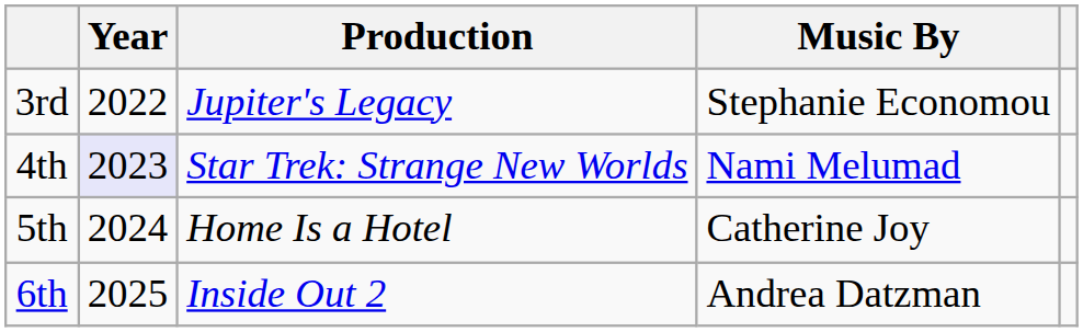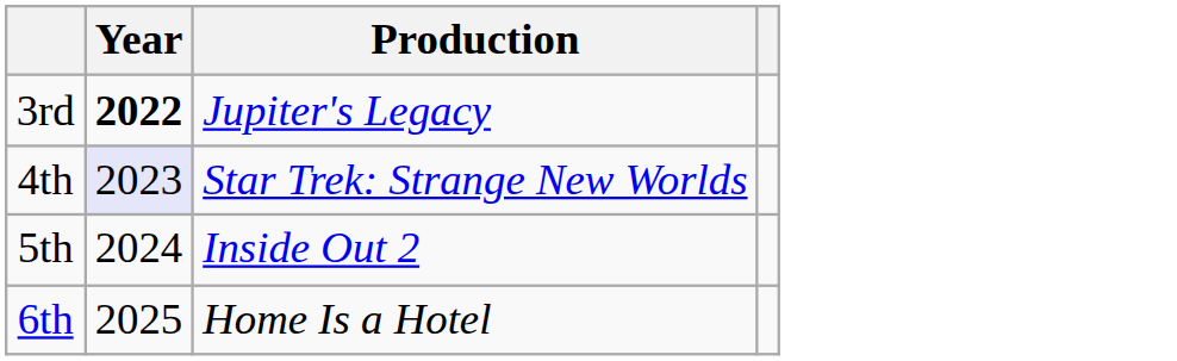 <table class="wikitable">
 <tr>
 <th scope="col"></th>
 <th scope="col">Year</th>
 <th scope="col">Production</th>
-<th scope="col">Music By</th>
 <th scope="col"></th>
 </tr>
 <tr>
 <td scope="row" style="text-align: center;">3rd</td>
-<td>2022</td>
+<td><strong>2022</strong></td>
 <td><em><a href='#'>Jupiter's Legacy</a></em></td>
-<td>Stephanie Economou</td>
 <td style="text-align: center;"></td>
 </tr>
 <tr>
 <td scope="row" style="text-align: center;">4th</td>
 <td style="background: lavender;">2023</td>
 <td><em><a href='#'>Star Trek: Strange New Worlds</a></em></td>
-<td><a href='#'>Nami Melumad</a></td>
 <td style="text-align: center;"></td>
 </tr>
 <tr>
 <td scope="row" style="text-align: center;">5th</td>
 <td>2024</td>
-<td><em>Home Is a Hotel</em></td>
-<td>Catherine Joy</td>
+<td><em><a href='#'>Inside Out 2</a></em></td>
 <td style="text-align: center;"></td>
 </tr>
 <tr>
 <td scope="row" style="text-align: center;"><a href='#'>6th</a></td>
 <td>2025</td>
-<td><em><a href='#'>Inside Out 2</a></em></td>
-<td>Andrea Datzman</td>
+<td><em>Home Is a Hotel</em></td>
 <td style="text-align: center;"></td>
 </tr>
 </table>
